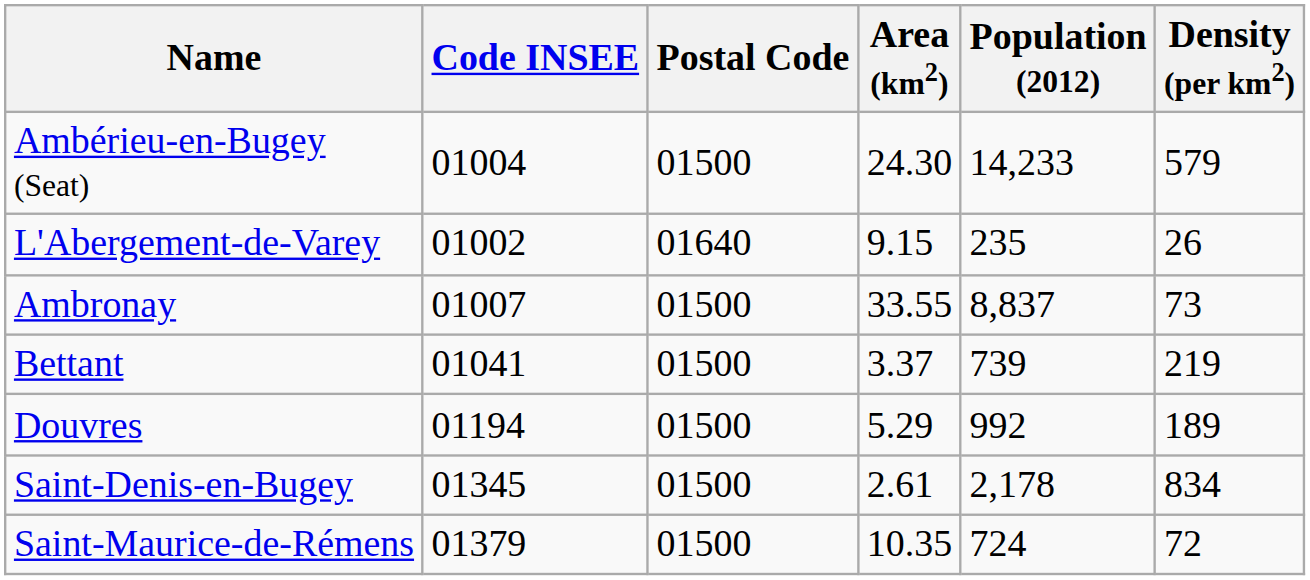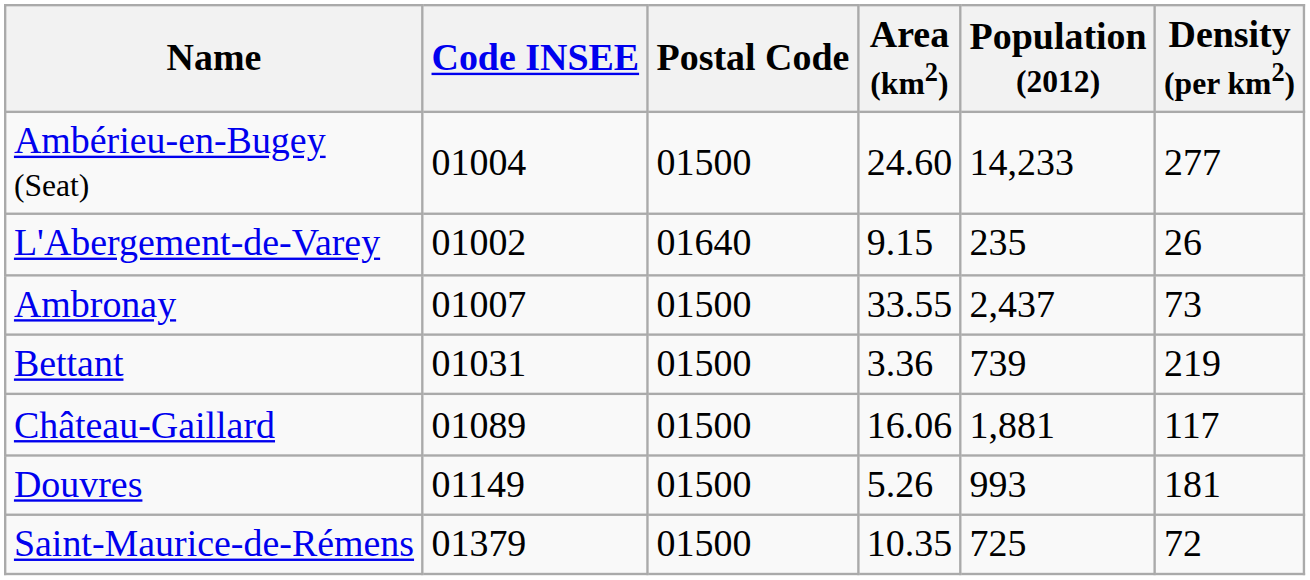 <table class="wikitable">
 <tr>
 <th>Name</th>
 <th><a href='#'>Code INSEE</a></th>
 <th>Postal Code</th>
 <th>Area<br><small>(km<sup>2</sup>)</small></th>
 <th>Population<br><small>(2012)</small></th>
 <th>Density<br><small>(per km<sup>2</sup>)</small></th>
 </tr>
 <tr>
 <td><a href='#'>Ambérieu-en-Bugey</a><br><small>(Seat)</small></td>
 <td>01004</td>
 <td>01500</td>
-<td>24.30</td>
+<td>24.60</td>
 <td>14,233</td>
-<td>579</td>
+<td>277</td>
 </tr>
 <tr>
 <td><a href='#'>L'Abergement-de-Varey</a></td>
 <td>01002</td>
 <td>01640</td>
 <td>9.15</td>
 <td>235</td>
 <td>26</td>
 </tr>
 <tr>
 <td><a href='#'>Ambronay</a></td>
 <td>01007</td>
 <td>01500</td>
 <td>33.55</td>
-<td>8,837</td>
+<td>2,437</td>
 <td>73</td>
 </tr>
 <tr>
 <td><a href='#'>Bettant</a></td>
-<td>01041</td>
+<td>01031</td>
 <td>01500</td>
-<td>3.37</td>
+<td>3.36</td>
 <td>739</td>
 <td>219</td>
 </tr>
 <tr>
-<td><a href='#'>Douvres</a></td>
-<td>01194</td>
+<td><a href='#'>Château-Gaillard</a></td>
+<td>01089</td>
 <td>01500</td>
-<td>5.29</td>
-<td>992</td>
-<td>189</td>
+<td>16.06</td>
+<td>1,881</td>
+<td>117</td>
 </tr>
 <tr>
-<td><a href='#'>Saint-Denis-en-Bugey</a></td>
-<td>01345</td>
+<td><a href='#'>Douvres</a></td>
+<td>01149</td>
 <td>01500</td>
-<td>2.61</td>
-<td>2,178</td>
-<td>834</td>
+<td>5.26</td>
+<td>993</td>
+<td>181</td>
 </tr>
 <tr>
 <td><a href='#'>Saint-Maurice-de-Rémens</a></td>
 <td>01379</td>
 <td>01500</td>
 <td>10.35</td>
-<td>724</td>
+<td>725</td>
 <td>72</td>
 </tr>
 </table>
